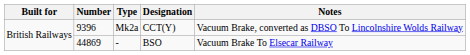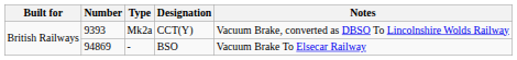 <table class="wikitable">
 <tr>
 <th>Built for</th>
 <th>Number</th>
 <th>Type</th>
 <th>Designation</th>
 <th>Notes</th>
 </tr>
 <tr>
 <td rowspan=2>British Railways</td>
-<td>9396</td>
+<td>9393</td>
 <td>Mk2a</td>
 <td>CCT(Y)</td>
 <td>Vacuum Brake, converted as <a href='#'>DBSO</a> To <a href='#'>Lincolnshire Wolds Railway</a></td>
 </tr>
 <tr>
-<td>44869</td>
+<td>94869</td>
 <td>-</td>
 <td>BSO</td>
 <td>Vacuum Brake To <a href='#'>Elsecar Railway</a></td>
 </tr>
 </table>
